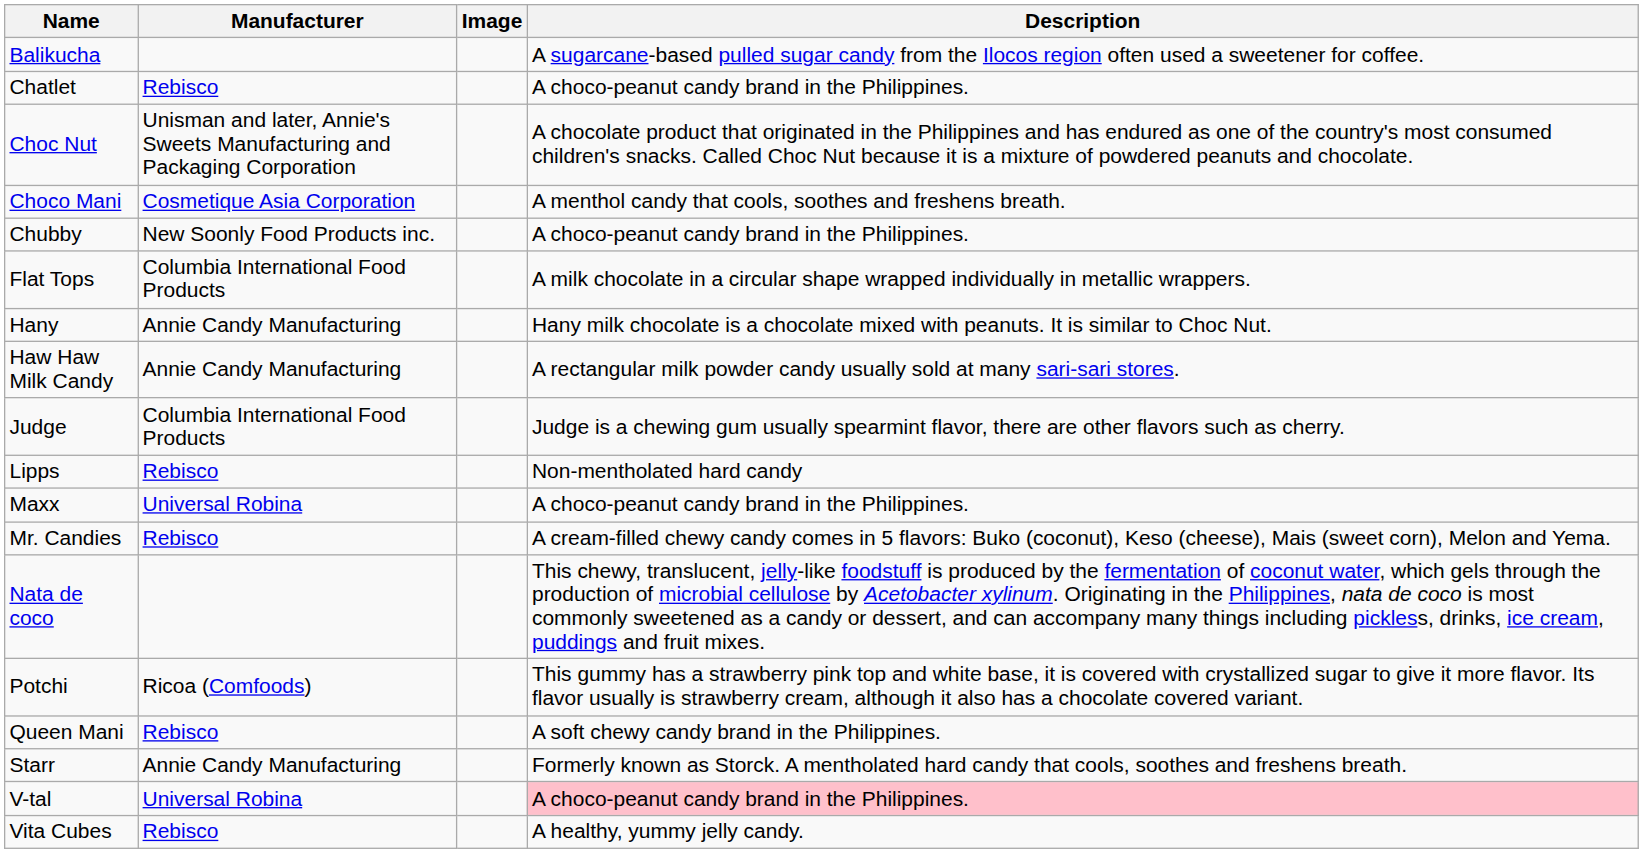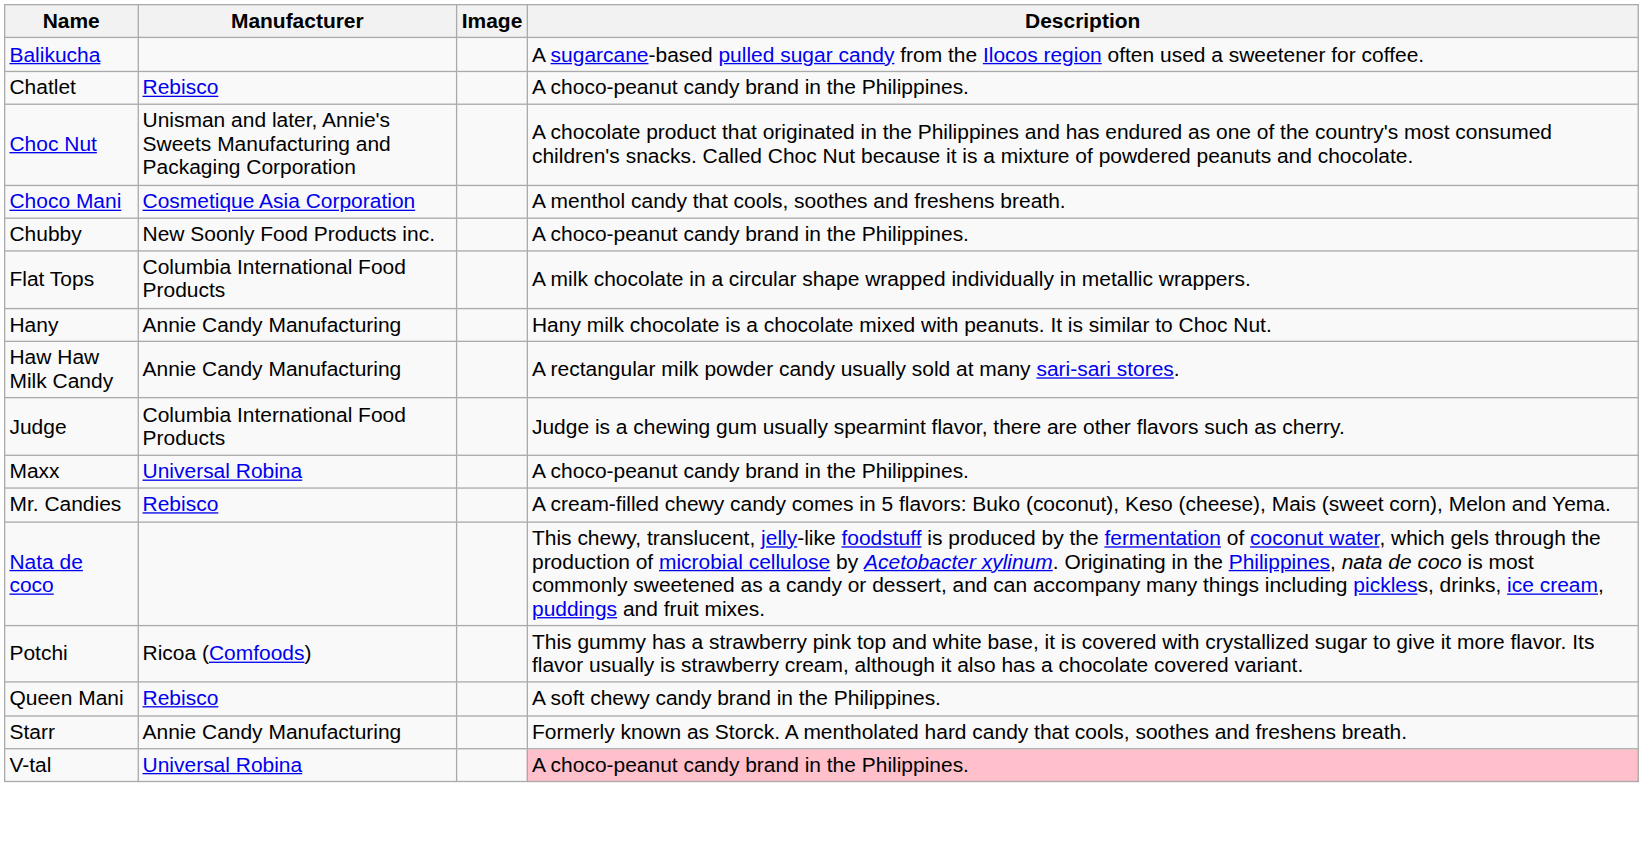 <table class="wikitable sortable">
 <tr>
 <th>Name</th>
 <th>Manufacturer</th>
 <th class="unsortable">Image</th>
 <th>Description</th>
 </tr>
 <tr>
 <td><a href='#'>Balikucha</a></td>
 <td></td>
 <td></td>
 <td>A <a href='#'>sugarcane</a>-based <a href='#'>pulled sugar candy</a> from the <a href='#'>Ilocos region</a> often used a sweetener for coffee.</td>
 </tr>
 <tr>
 <td>Chatlet</td>
 <td><a href='#'>Rebisco</a></td>
 <td></td>
 <td>A choco-peanut candy brand in the Philippines.</td>
 </tr>
 <tr>
 <td><a href='#'>Choc Nut</a></td>
 <td>Unisman and later, Annie's Sweets Manufacturing and Packaging Corporation</td>
 <td></td>
 <td>A chocolate product that originated in the Philippines and has endured as one of the country's most consumed children's snacks. Called Choc Nut because it is a mixture of powdered peanuts and chocolate.</td>
 </tr>
 <tr>
 <td><a href='#'>Choco Mani</a></td>
 <td><a href='#'>Cosmetique Asia Corporation</a></td>
 <td></td>
 <td>A menthol candy that cools, soothes and freshens breath.</td>
 </tr>
 <tr>
 <td>Chubby</td>
 <td>New Soonly Food Products inc.</td>
 <td></td>
 <td>A choco-peanut candy brand in the Philippines.</td>
 </tr>
 <tr>
 <td>Flat Tops</td>
 <td>Columbia International Food Products</td>
 <td></td>
 <td>A milk chocolate in a circular shape wrapped individually in metallic wrappers.</td>
 </tr>
 <tr>
 <td>Hany</td>
 <td>Annie Candy Manufacturing</td>
 <td></td>
 <td>Hany milk chocolate is a chocolate mixed with peanuts. It is similar to Choc Nut.</td>
 </tr>
 <tr>
 <td>Haw Haw Milk Candy</td>
 <td>Annie Candy Manufacturing</td>
 <td></td>
 <td>A rectangular milk powder candy usually sold at many <a href='#'>sari-sari stores</a>.</td>
 </tr>
 <tr>
 <td>Judge</td>
 <td>Columbia International Food Products</td>
 <td></td>
 <td>Judge is a chewing gum usually spearmint flavor, there are other flavors such as cherry.</td>
 </tr>
 <tr>
-<td>Lipps</td>
-<td><a href='#'>Rebisco</a></td>
-<td></td>
-<td>Non-mentholated hard candy</td>
-</tr>
-<tr>
 <td>Maxx</td>
 <td><a href='#'>Universal Robina</a></td>
 <td></td>
 <td>A choco-peanut candy brand in the Philippines.</td>
 </tr>
 <tr>
 <td>Mr. Candies</td>
 <td><a href='#'>Rebisco</a></td>
 <td></td>
 <td>A cream-filled chewy candy comes in 5 flavors: Buko (coconut), Keso (cheese), Mais (sweet corn), Melon and Yema.</td>
 </tr>
 <tr>
 <td><a href='#'>Nata de coco</a></td>
 <td></td>
 <td></td>
 <td>This chewy, translucent, <a href='#'>jelly</a>-like <a href='#'>foodstuff</a> is produced by the <a href='#'>fermentation</a> of <a href='#'>coconut water</a>, which gels through the production of <a href='#'>microbial cellulose</a> by <em><a href='#'>Acetobacter xylinum</a></em>. Originating in the <a href='#'>Philippines</a>, <em>nata de coco</em> is most commonly sweetened as a candy or dessert, and can accompany many things including <a href='#'>pickles</a>s, drinks, <a href='#'>ice cream</a>, <a href='#'>puddings</a> and fruit mixes.</td>
 </tr>
 <tr>
 <td>Potchi</td>
 <td>Ricoa (<a href='#'>Comfoods</a>)</td>
 <td></td>
 <td>This gummy has a strawberry pink top and white base, it is covered with crystallized sugar to give it more flavor. Its flavor usually is strawberry cream, although it also has a chocolate covered variant.</td>
 </tr>
 <tr>
 <td>Queen Mani</td>
 <td><a href='#'>Rebisco</a></td>
 <td></td>
 <td>A soft chewy candy brand in the Philippines.</td>
 </tr>
 <tr>
 <td>Starr</td>
 <td>Annie Candy Manufacturing</td>
 <td></td>
 <td>Formerly known as Storck. A mentholated hard candy that cools, soothes and freshens breath.</td>
 </tr>
 <tr>
 <td>V-tal</td>
 <td><a href='#'>Universal Robina</a></td>
 <td></td>
 <td style="background: pink;">A choco-peanut candy brand in the Philippines.</td>
 </tr>
-<tr>
-<td>Vita Cubes</td>
-<td><a href='#'>Rebisco</a></td>
-<td></td>
-<td>A healthy, yummy jelly candy.</td>
-</tr>
 </table>
